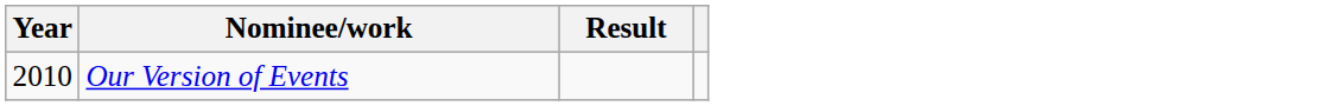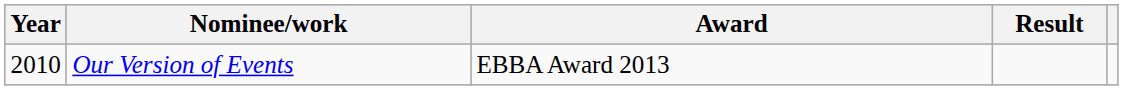 <table class="wikitable">
 <tr>
 <th>Year</th>
 <th width="250">Nominee/work</th>
+<th width="325">Award</th>
 <th width="65">Result</th>
 <th></th>
 </tr>
 <tr>
 <td>2010</td>
 <td><em><a href='#'>Our Version of Events</a></em></td>
+<td>EBBA Award 2013</td>
 <td></td>
 <td style="text-align:center;"></td>
 </tr>
 </table>
